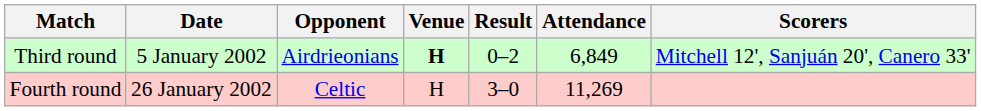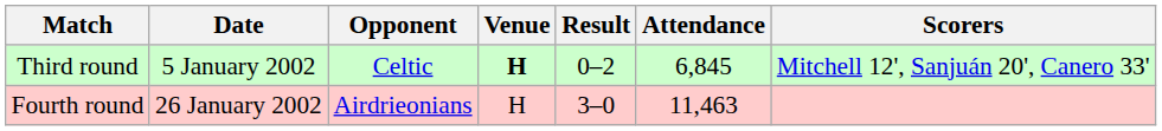 <table class="wikitable" style="font-size:100%; text-align:center">
 <tr>
 <th>Match</th>
 <th>Date</th>
 <th>Opponent</th>
 <th>Venue</th>
 <th>Result</th>
 <th>Attendance</th>
 <th>Scorers</th>
 </tr>
 <tr style="background: #CCFFCC;">
 <td>Third round</td>
 <td>5 January 2002</td>
-<td><a href='#'>Airdrieonians</a></td>
+<td><a href='#'>Celtic</a></td>
 <td><strong>H</strong></td>
 <td>0–2</td>
-<td>6,849</td>
+<td>6,845</td>
 <td><a href='#'>Mitchell</a> 12', <a href='#'>Sanjuán</a> 20', <a href='#'>Canero</a> 33'</td>
 </tr>
 <tr style="background: #FFCCCC;">
 <td>Fourth round</td>
 <td>26 January 2002</td>
-<td><a href='#'>Celtic</a></td>
+<td><a href='#'>Airdrieonians</a></td>
 <td>H</td>
 <td>3–0</td>
-<td>11,269</td>
+<td>11,463</td>
 <td></td>
 </tr>
 </table>
